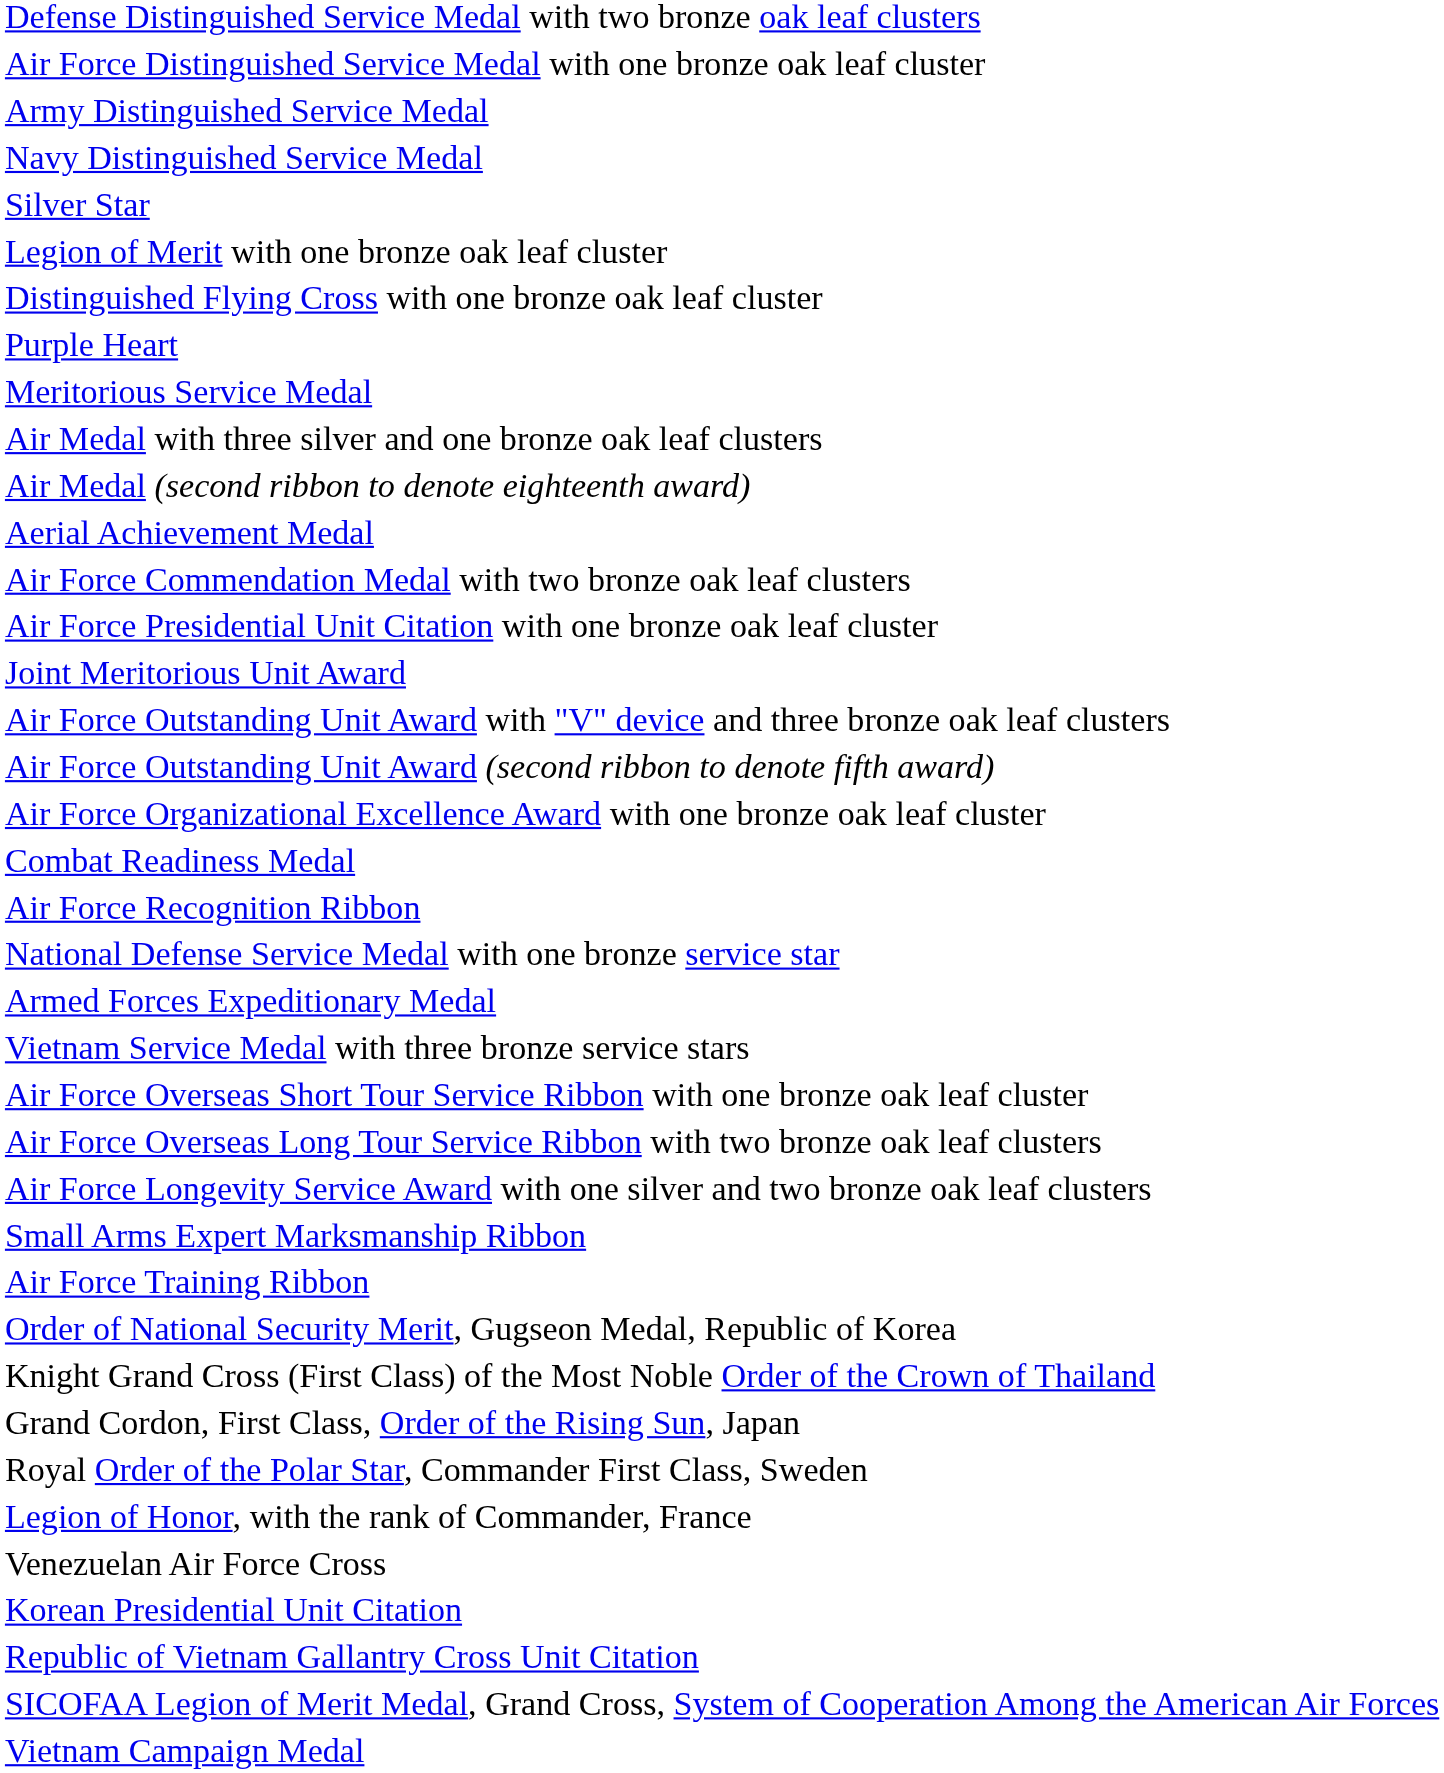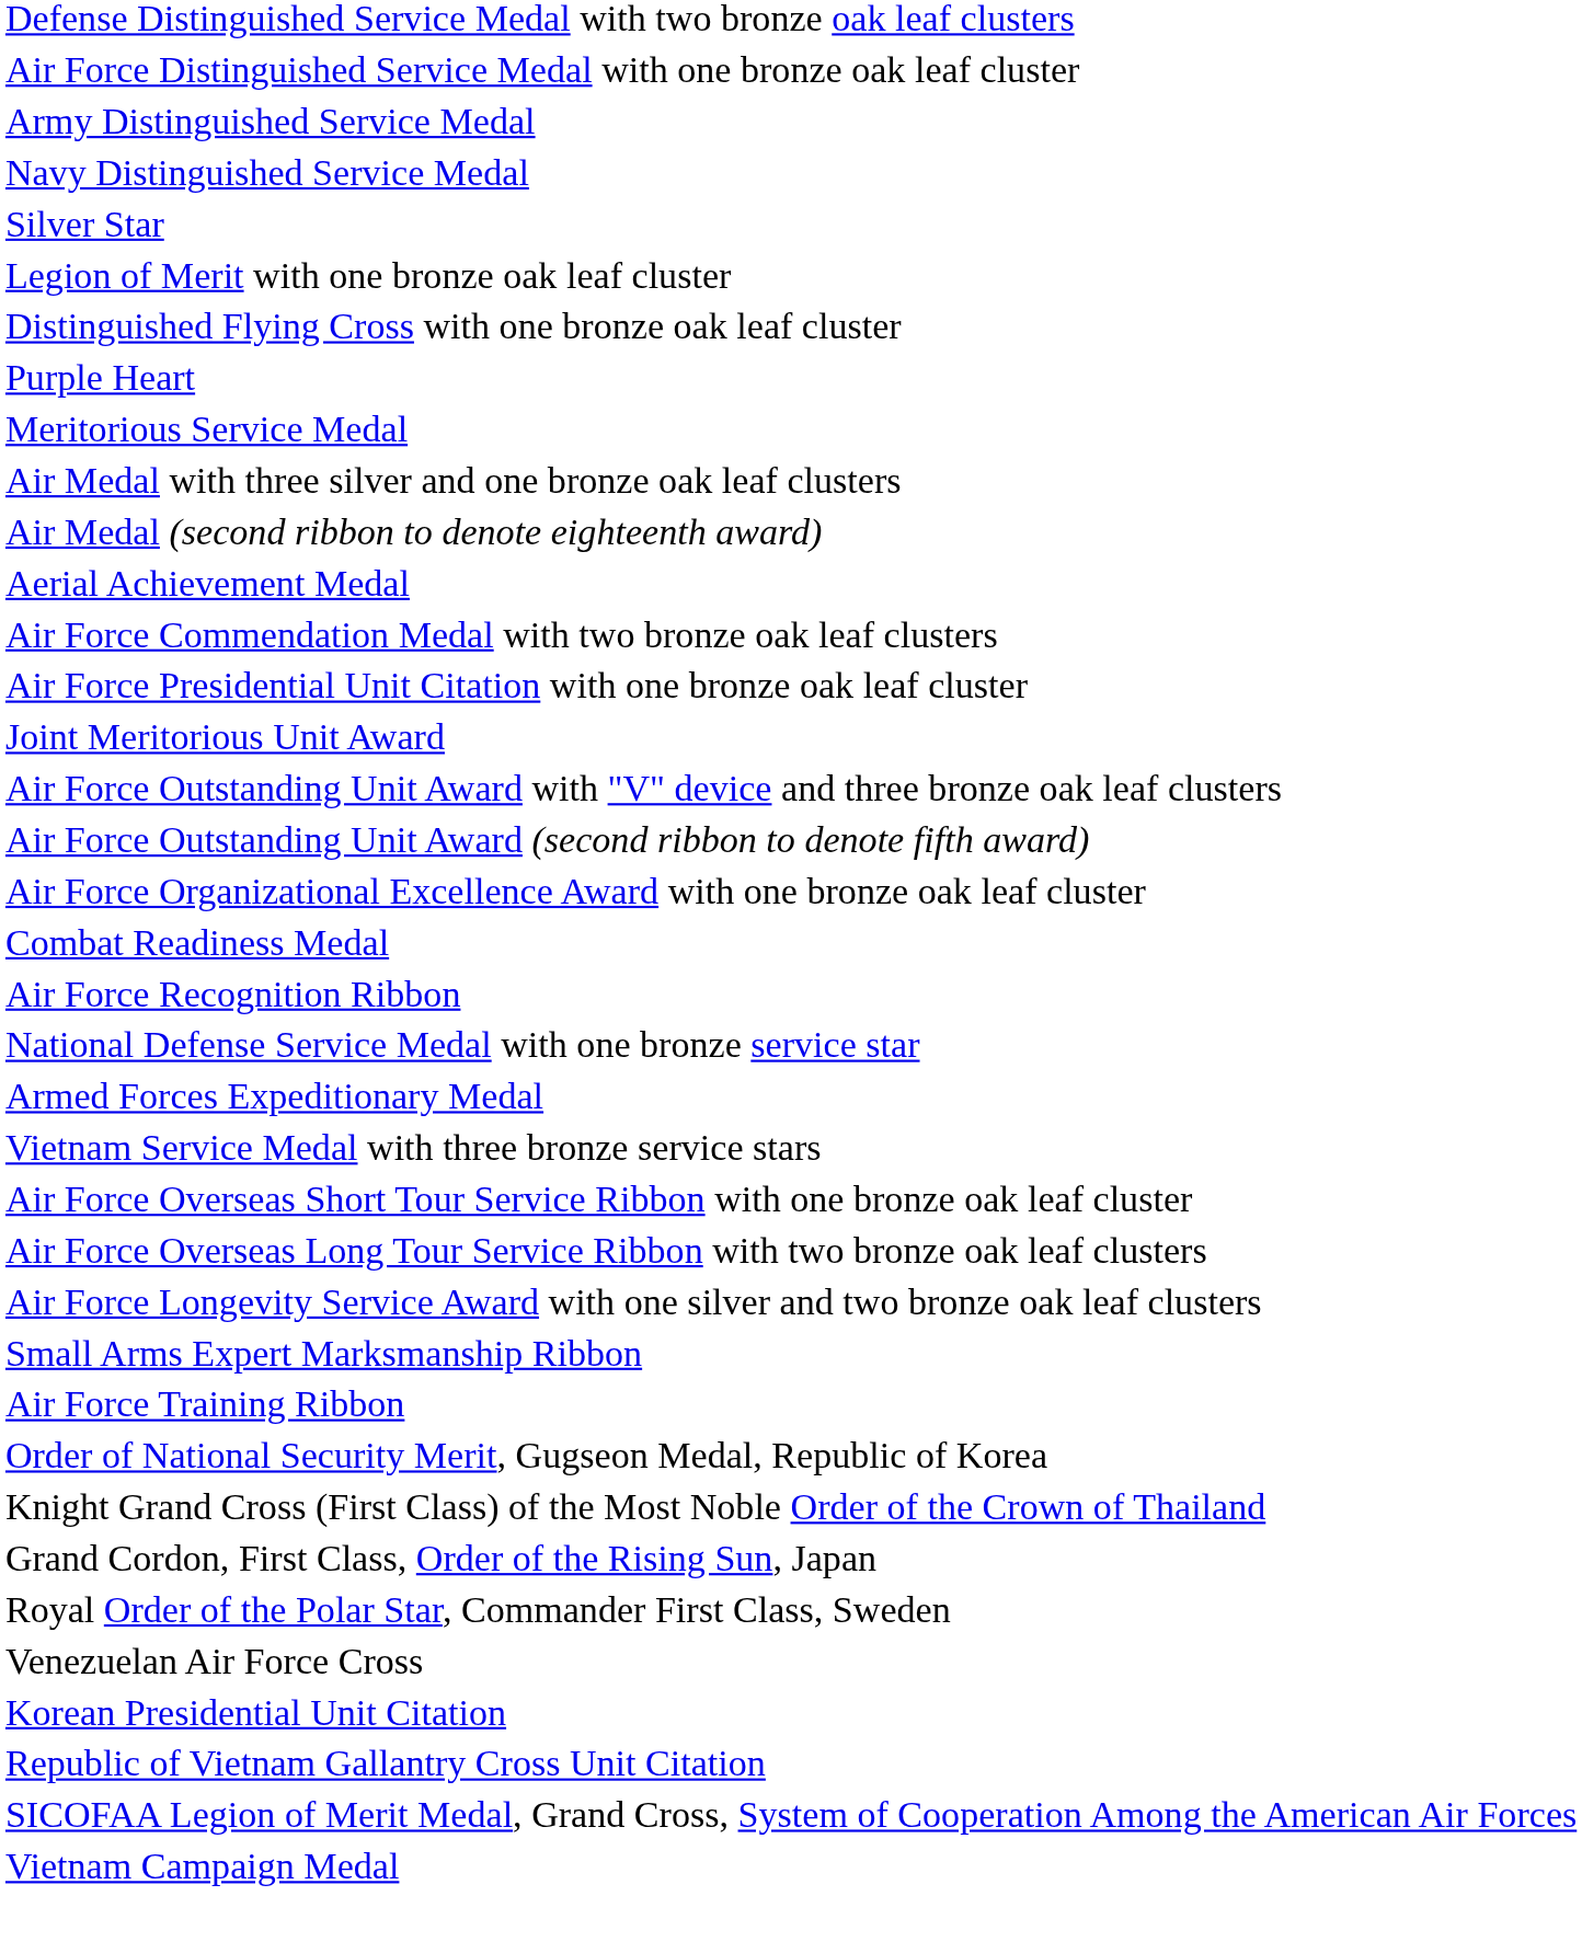 <table>
 <tr>
 <td></td>
 <td><a href='#'>Defense Distinguished Service Medal</a> with two bronze <a href='#'>oak leaf clusters</a></td>
 </tr>
 <tr>
 <td></td>
 <td><a href='#'>Air Force Distinguished Service Medal</a> with one bronze oak leaf cluster</td>
 </tr>
 <tr>
 <td></td>
 <td><a href='#'>Army Distinguished Service Medal</a></td>
 </tr>
 <tr>
 <td></td>
 <td><a href='#'>Navy Distinguished Service Medal</a></td>
 </tr>
 <tr>
 <td></td>
 <td><a href='#'>Silver Star</a></td>
 </tr>
 <tr>
 <td></td>
 <td><a href='#'>Legion of Merit</a> with one bronze oak leaf cluster</td>
 </tr>
 <tr>
 <td></td>
 <td><a href='#'>Distinguished Flying Cross</a> with one bronze oak leaf cluster</td>
 </tr>
 <tr>
 <td></td>
 <td><a href='#'>Purple Heart</a></td>
 </tr>
 <tr>
 <td></td>
 <td><a href='#'>Meritorious Service Medal</a></td>
 </tr>
 <tr>
 <td></td>
 <td><a href='#'>Air Medal</a> with three silver and one bronze oak leaf clusters</td>
 </tr>
 <tr>
 <td></td>
 <td><a href='#'>Air Medal</a> <em>(second ribbon to denote eighteenth award)</em></td>
 </tr>
 <tr>
 <td></td>
 <td><a href='#'>Aerial Achievement Medal</a></td>
 </tr>
 <tr>
 <td></td>
 <td><a href='#'>Air Force Commendation Medal</a> with two bronze oak leaf clusters</td>
 </tr>
 <tr>
 <td></td>
 <td><a href='#'>Air Force Presidential Unit Citation</a> with one bronze oak leaf cluster</td>
 </tr>
 <tr>
 <td></td>
 <td><a href='#'>Joint Meritorious Unit Award</a></td>
 </tr>
 <tr>
 <td></td>
 <td><a href='#'>Air Force Outstanding Unit Award</a> with <a href='#'>"V" device</a> and three bronze oak leaf clusters</td>
 </tr>
 <tr>
 <td></td>
 <td><a href='#'>Air Force Outstanding Unit Award</a> <em>(second ribbon to denote fifth award)</em></td>
 </tr>
 <tr>
 <td></td>
 <td><a href='#'>Air Force Organizational Excellence Award</a> with one bronze oak leaf cluster</td>
 </tr>
 <tr>
 <td></td>
 <td><a href='#'>Combat Readiness Medal</a></td>
 </tr>
 <tr>
 <td></td>
 <td><a href='#'>Air Force Recognition Ribbon</a></td>
 </tr>
 <tr>
 <td></td>
 <td><a href='#'>National Defense Service Medal</a> with one bronze <a href='#'>service star</a></td>
 </tr>
 <tr>
 <td></td>
 <td><a href='#'>Armed Forces Expeditionary Medal</a></td>
 </tr>
 <tr>
 <td></td>
 <td><a href='#'>Vietnam Service Medal</a> with three bronze service stars</td>
 </tr>
 <tr>
 <td></td>
 <td><a href='#'>Air Force Overseas Short Tour Service Ribbon</a> with one bronze oak leaf cluster</td>
 </tr>
 <tr>
 <td></td>
 <td><a href='#'>Air Force Overseas Long Tour Service Ribbon</a> with two bronze oak leaf clusters</td>
 </tr>
 <tr>
 <td></td>
 <td><a href='#'>Air Force Longevity Service Award</a> with one silver and two bronze oak leaf clusters</td>
 </tr>
 <tr>
 <td></td>
 <td><a href='#'>Small Arms Expert Marksmanship Ribbon</a></td>
 </tr>
 <tr>
 <td></td>
 <td><a href='#'>Air Force Training Ribbon</a></td>
 </tr>
 <tr>
 <td></td>
 <td><a href='#'>Order of National Security Merit</a>, Gugseon Medal, Republic of Korea</td>
 </tr>
 <tr>
 <td></td>
 <td>Knight Grand Cross (First Class) of the Most Noble <a href='#'>Order of the Crown of Thailand</a></td>
 </tr>
 <tr>
 <td></td>
 <td>Grand Cordon, First Class, <a href='#'>Order of the Rising Sun</a>, Japan</td>
 </tr>
 <tr>
 <td></td>
 <td>Royal <a href='#'>Order of the Polar Star</a>, Commander First Class, Sweden</td>
 </tr>
 <tr>
 <td></td>
-<td><a href='#'>Legion of Honor</a>, with the rank of Commander, France</td>
-</tr>
-<tr>
-<td></td>
 <td>Venezuelan Air Force Cross</td>
 </tr>
 <tr>
 <td></td>
 <td><a href='#'>Korean Presidential Unit Citation</a></td>
 </tr>
 <tr>
 <td></td>
 <td><a href='#'>Republic of Vietnam Gallantry Cross Unit Citation</a></td>
 </tr>
 <tr>
 <td></td>
 <td><a href='#'>SICOFAA Legion of Merit Medal</a>, Grand Cross, <a href='#'>System of Cooperation Among the American Air Forces</a></td>
 </tr>
 <tr>
 <td></td>
 <td><a href='#'>Vietnam Campaign Medal</a></td>
 </tr>
 </table>
